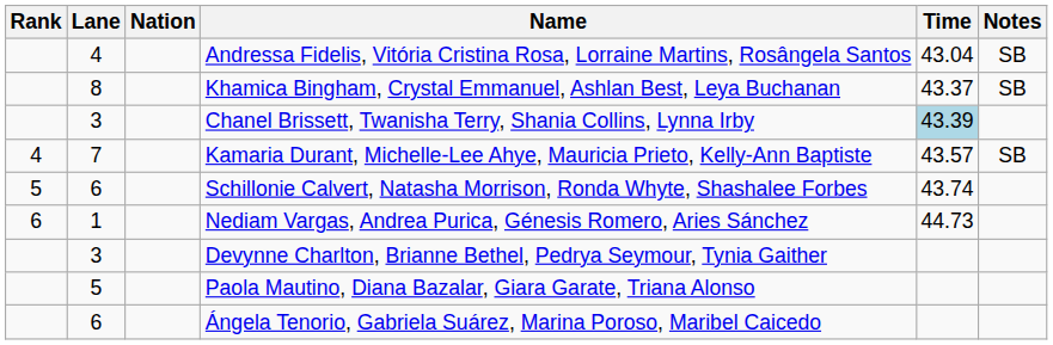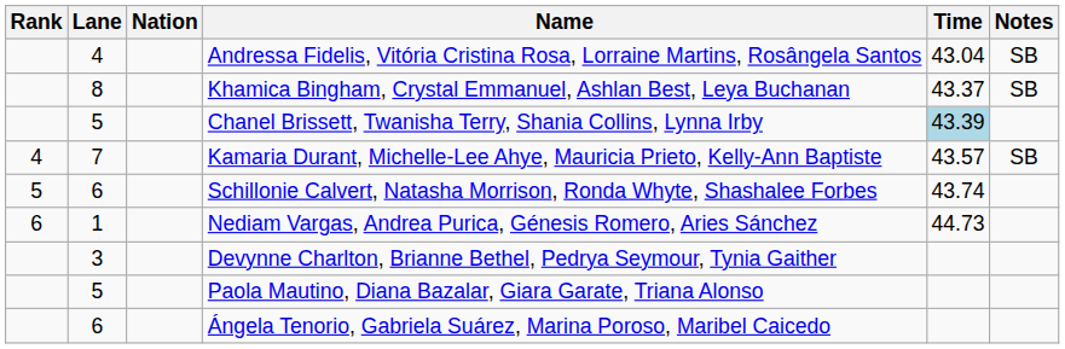 <table class="wikitable sortable" style="text-align:center">
 <tr>
 <th>Rank</th>
 <th>Lane</th>
 <th>Nation</th>
 <th>Name</th>
 <th>Time</th>
 <th>Notes</th>
 </tr>
 <tr>
 <td></td>
 <td>4</td>
 <td align=left></td>
 <td align=left><a href='#'>Andressa Fidelis</a>, <a href='#'>Vitória Cristina Rosa</a>, <a href='#'>Lorraine Martins</a>, <a href='#'>Rosângela Santos</a></td>
 <td>43.04</td>
 <td>SB</td>
 </tr>
 <tr>
 <td></td>
 <td>8</td>
 <td align=left></td>
 <td align=left><a href='#'>Khamica Bingham</a>, <a href='#'>Crystal Emmanuel</a>, <a href='#'>Ashlan Best</a>, <a href='#'>Leya Buchanan</a></td>
 <td>43.37</td>
 <td>SB</td>
 </tr>
 <tr>
 <td></td>
-<td>3</td>
+<td>5</td>
 <td align=left></td>
 <td align=left><a href='#'>Chanel Brissett</a>, <a href='#'>Twanisha Terry</a>, <a href='#'>Shania Collins</a>, <a href='#'>Lynna Irby</a></td>
 <td style="background: lightblue;">43.39</td>
 <td></td>
 </tr>
 <tr>
 <td>4</td>
 <td>7</td>
 <td align=left></td>
 <td align=left><a href='#'>Kamaria Durant</a>, <a href='#'>Michelle-Lee Ahye</a>, <a href='#'>Mauricia Prieto</a>, <a href='#'>Kelly-Ann Baptiste</a></td>
 <td>43.57</td>
 <td>SB</td>
 </tr>
 <tr>
 <td>5</td>
 <td>6</td>
 <td align=left></td>
 <td align=left><a href='#'>Schillonie Calvert</a>, <a href='#'>Natasha Morrison</a>, <a href='#'>Ronda Whyte</a>, <a href='#'>Shashalee Forbes</a></td>
 <td>43.74</td>
 <td></td>
 </tr>
 <tr>
 <td>6</td>
 <td>1</td>
 <td align=left></td>
 <td align=left><a href='#'>Nediam Vargas</a>, <a href='#'>Andrea Purica</a>, <a href='#'>Génesis Romero</a>, <a href='#'>Aries Sánchez</a></td>
 <td>44.73</td>
 <td></td>
 </tr>
 <tr>
 <td></td>
 <td>3</td>
 <td align=left></td>
 <td align=left><a href='#'>Devynne Charlton</a>, <a href='#'>Brianne Bethel</a>, <a href='#'>Pedrya Seymour</a>, <a href='#'>Tynia Gaither</a></td>
 <td></td>
 <td></td>
 </tr>
 <tr>
 <td></td>
 <td>5</td>
 <td align=left></td>
 <td align=left><a href='#'>Paola Mautino</a>, <a href='#'>Diana Bazalar</a>, <a href='#'>Giara Garate</a>, <a href='#'>Triana Alonso</a></td>
 <td></td>
 <td></td>
 </tr>
 <tr>
 <td></td>
 <td>6</td>
 <td align=left></td>
 <td align=left><a href='#'>Ángela Tenorio</a>, <a href='#'>Gabriela Suárez</a>, <a href='#'>Marina Poroso</a>, <a href='#'>Maribel Caicedo</a></td>
 <td></td>
 <td></td>
 </tr>
 </table>
